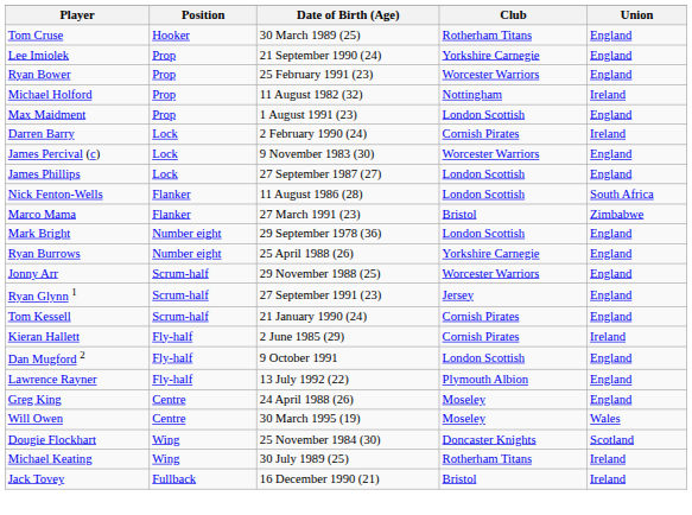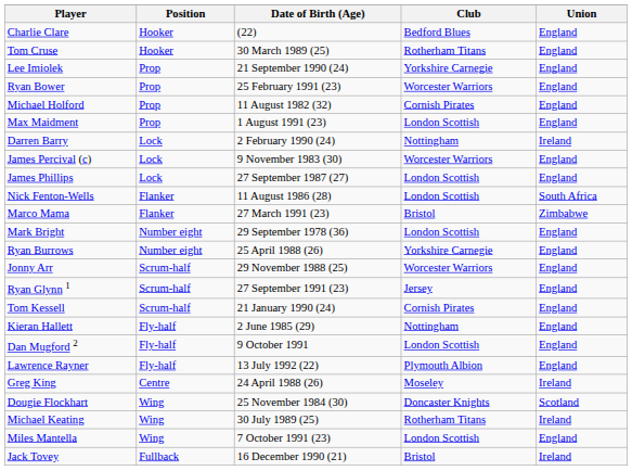 <table class="wikitable collapsible collapsed" style="width:55%">
 <tr>
 </tr>
 <tr>
 <th>Player</th>
 <th>Position</th>
 <th>Date of Birth (Age)</th>
 <th>Club</th>
 <th>Union</th>
+</tr>
+<tr>
+<td><a href='#'>Charlie Clare</a></td>
+<td><a href='#'>Hooker</a></td>
+<td>(22)</td>
+<td><a href='#'>Bedford Blues</a></td>
+<td> <a href='#'>England</a></td>
 </tr>
 <tr>
 <td><a href='#'>Tom Cruse</a></td>
 <td><a href='#'>Hooker</a></td>
 <td>30 March 1989 (25)</td>
 <td><a href='#'>Rotherham Titans</a></td>
 <td> <a href='#'>England</a></td>
 </tr>
 <tr>
 <td><a href='#'>Lee Imiolek</a></td>
 <td><a href='#'>Prop</a></td>
 <td>21 September 1990 (24)</td>
 <td><a href='#'>Yorkshire Carnegie</a></td>
 <td> <a href='#'>England</a></td>
 </tr>
 <tr>
 <td><a href='#'>Ryan Bower</a></td>
 <td><a href='#'>Prop</a></td>
 <td>25 February 1991 (23)</td>
 <td><a href='#'>Worcester Warriors</a></td>
 <td> <a href='#'>England</a></td>
 </tr>
 <tr>
 <td><a href='#'>Michael Holford</a></td>
 <td><a href='#'>Prop</a></td>
 <td>11 August 1982 (32)</td>
-<td><a href='#'>Nottingham</a></td>
-<td> <a href='#'>Ireland</a></td>
+<td><a href='#'>Cornish Pirates</a></td>
+<td> <a href='#'>England</a></td>
 </tr>
 <tr>
 <td><a href='#'>Max Maidment</a></td>
 <td><a href='#'>Prop</a></td>
 <td>1 August 1991 (23)</td>
 <td><a href='#'>London Scottish</a></td>
 <td> <a href='#'>England</a></td>
 </tr>
 <tr>
 <td><a href='#'>Darren Barry</a></td>
 <td><a href='#'>Lock</a></td>
 <td>2 February 1990 (24)</td>
-<td><a href='#'>Cornish Pirates</a></td>
+<td><a href='#'>Nottingham</a></td>
 <td> <a href='#'>Ireland</a></td>
 </tr>
 <tr>
 <td><a href='#'>James Percival</a> (<a href='#'>c</a>)</td>
 <td><a href='#'>Lock</a></td>
 <td>9 November 1983 (30)</td>
 <td><a href='#'>Worcester Warriors</a></td>
 <td> <a href='#'>England</a></td>
 </tr>
 <tr>
 <td><a href='#'>James Phillips</a></td>
 <td><a href='#'>Lock</a></td>
 <td>27 September 1987 (27)</td>
 <td><a href='#'>London Scottish</a></td>
 <td> <a href='#'>England</a></td>
 </tr>
 <tr>
 <td><a href='#'>Nick Fenton-Wells</a></td>
 <td><a href='#'>Flanker</a></td>
 <td>11 August 1986 (28)</td>
 <td><a href='#'>London Scottish</a></td>
 <td> <a href='#'>South Africa</a></td>
 </tr>
 <tr>
 <td><a href='#'>Marco Mama</a></td>
 <td><a href='#'>Flanker</a></td>
 <td>27 March 1991 (23)</td>
 <td><a href='#'>Bristol</a></td>
 <td> <a href='#'>Zimbabwe</a></td>
 </tr>
 <tr>
 <td><a href='#'>Mark Bright</a></td>
 <td><a href='#'>Number eight</a></td>
 <td>29 September 1978 (36)</td>
 <td><a href='#'>London Scottish</a></td>
 <td> <a href='#'>England</a></td>
 </tr>
 <tr>
 <td><a href='#'>Ryan Burrows</a></td>
 <td><a href='#'>Number eight</a></td>
 <td>25 April 1988 (26)</td>
 <td><a href='#'>Yorkshire Carnegie</a></td>
 <td> <a href='#'>England</a></td>
 </tr>
 <tr>
 <td><a href='#'>Jonny Arr</a></td>
 <td><a href='#'>Scrum-half</a></td>
 <td>29 November 1988 (25)</td>
 <td><a href='#'>Worcester Warriors</a></td>
 <td> <a href='#'>England</a></td>
 </tr>
 <tr>
 <td><a href='#'>Ryan Glynn</a> <sup>1</sup></td>
 <td><a href='#'>Scrum-half</a></td>
 <td>27 September 1991 (23)</td>
 <td><a href='#'>Jersey</a></td>
 <td> <a href='#'>England</a></td>
 </tr>
 <tr>
 <td><a href='#'>Tom Kessell</a></td>
 <td><a href='#'>Scrum-half</a></td>
 <td>21 January 1990 (24)</td>
 <td><a href='#'>Cornish Pirates</a></td>
 <td> <a href='#'>England</a></td>
 </tr>
 <tr>
 <td><a href='#'>Kieran Hallett</a></td>
 <td><a href='#'>Fly-half</a></td>
 <td>2 June 1985 (29)</td>
-<td><a href='#'>Cornish Pirates</a></td>
-<td> <a href='#'>Ireland</a></td>
+<td><a href='#'>Nottingham</a></td>
+<td> <a href='#'>England</a></td>
 </tr>
 <tr>
 <td><a href='#'>Dan Mugford</a> <sup>2</sup></td>
 <td><a href='#'>Fly-half</a></td>
 <td>9 October 1991</td>
 <td><a href='#'>London Scottish</a></td>
 <td> <a href='#'>England</a></td>
 </tr>
 <tr>
 <td><a href='#'>Lawrence Rayner</a></td>
 <td><a href='#'>Fly-half</a></td>
 <td>13 July 1992 (22)</td>
 <td><a href='#'>Plymouth Albion</a></td>
 <td> <a href='#'>England</a></td>
 </tr>
 <tr>
 <td><a href='#'>Greg King</a></td>
 <td><a href='#'>Centre</a></td>
 <td>24 April 1988 (26)</td>
 <td><a href='#'>Moseley</a></td>
-<td> <a href='#'>England</a></td>
-</tr>
-<tr>
-<td><a href='#'>Will Owen</a></td>
-<td><a href='#'>Centre</a></td>
-<td>30 March 1995 (19)</td>
-<td><a href='#'>Moseley</a></td>
-<td> <a href='#'>Wales</a></td>
+<td> <a href='#'>Ireland</a></td>
 </tr>
 <tr>
 <td><a href='#'>Dougie Flockhart</a></td>
 <td><a href='#'>Wing</a></td>
 <td>25 November 1984 (30)</td>
 <td><a href='#'>Doncaster Knights</a></td>
 <td> <a href='#'>Scotland</a></td>
 </tr>
 <tr>
 <td><a href='#'>Michael Keating</a></td>
 <td><a href='#'>Wing</a></td>
 <td>30 July 1989 (25)</td>
 <td><a href='#'>Rotherham Titans</a></td>
 <td> <a href='#'>Ireland</a></td>
 </tr>
 <tr>
+<td><a href='#'>Miles Mantella</a></td>
+<td><a href='#'>Wing</a></td>
+<td>7 October 1991 (23)</td>
+<td><a href='#'>London Scottish</a></td>
+<td> <a href='#'>England</a></td>
+</tr>
+<tr>
 <td><a href='#'>Jack Tovey</a></td>
 <td><a href='#'>Fullback</a></td>
 <td>16 December 1990 (21)</td>
 <td><a href='#'>Bristol</a></td>
 <td> <a href='#'>Ireland</a></td>
 </tr>
 </table>
